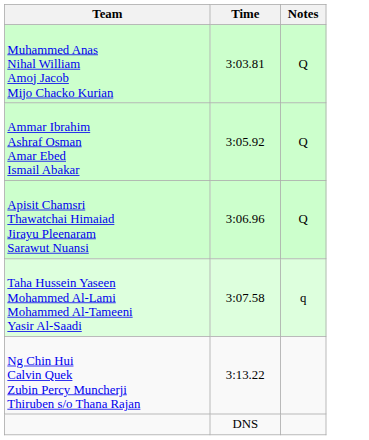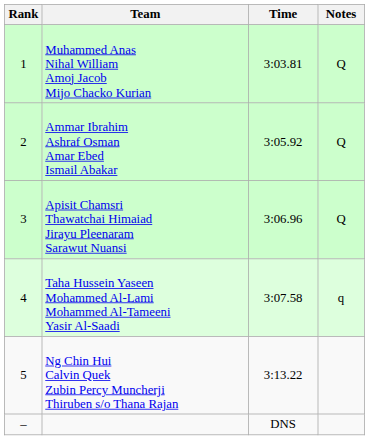 <table class="wikitable" style="text-align:center">
 <tr>
+<th width=40>Rank</th>
 <th width=250>Team</th>
 <th width=80>Time</th>
 <th width=50>Notes</th>
 </tr>
 <tr bgcolor=ccffcc>
+<td>1</td>
 <td align=left><br><a href='#'>Muhammed Anas</a><br><a href='#'>Nihal William</a><br><a href='#'>Amoj Jacob</a><br><a href='#'>Mijo Chacko Kurian</a></td>
 <td>3:03.81</td>
 <td>Q</td>
 </tr>
 <tr bgcolor=ccffcc>
+<td>2</td>
 <td align=left><br><a href='#'>Ammar Ibrahim</a><br><a href='#'>Ashraf Osman</a><br><a href='#'>Amar Ebed</a><br><a href='#'>Ismail Abakar</a></td>
 <td>3:05.92</td>
 <td>Q</td>
 </tr>
 <tr bgcolor=ccffcc>
+<td>3</td>
 <td align=left><br><a href='#'>Apisit Chamsri</a><br><a href='#'>Thawatchai Himaiad</a><br><a href='#'>Jirayu Pleenaram</a><br><a href='#'>Sarawut Nuansi</a></td>
 <td>3:06.96</td>
 <td>Q</td>
 </tr>
 <tr bgcolor=ddffdd>
+<td>4</td>
 <td align=left><br><a href='#'>Taha Hussein Yaseen</a><br><a href='#'>Mohammed Al-Lami</a><br><a href='#'>Mohammed Al-Tameeni</a><br><a href='#'>Yasir Al-Saadi</a></td>
 <td>3:07.58</td>
 <td>q</td>
 </tr>
 <tr>
+<td>5</td>
 <td align=left><br><a href='#'>Ng Chin Hui</a><br><a href='#'>Calvin Quek</a><br><a href='#'>Zubin Percy Muncherji</a><br><a href='#'>Thiruben s/o Thana Rajan</a></td>
 <td>3:13.22</td>
 <td></td>
 </tr>
 <tr>
+<td>–</td>
 <td align=left></td>
 <td>DNS</td>
 <td></td>
 </tr>
 </table>
